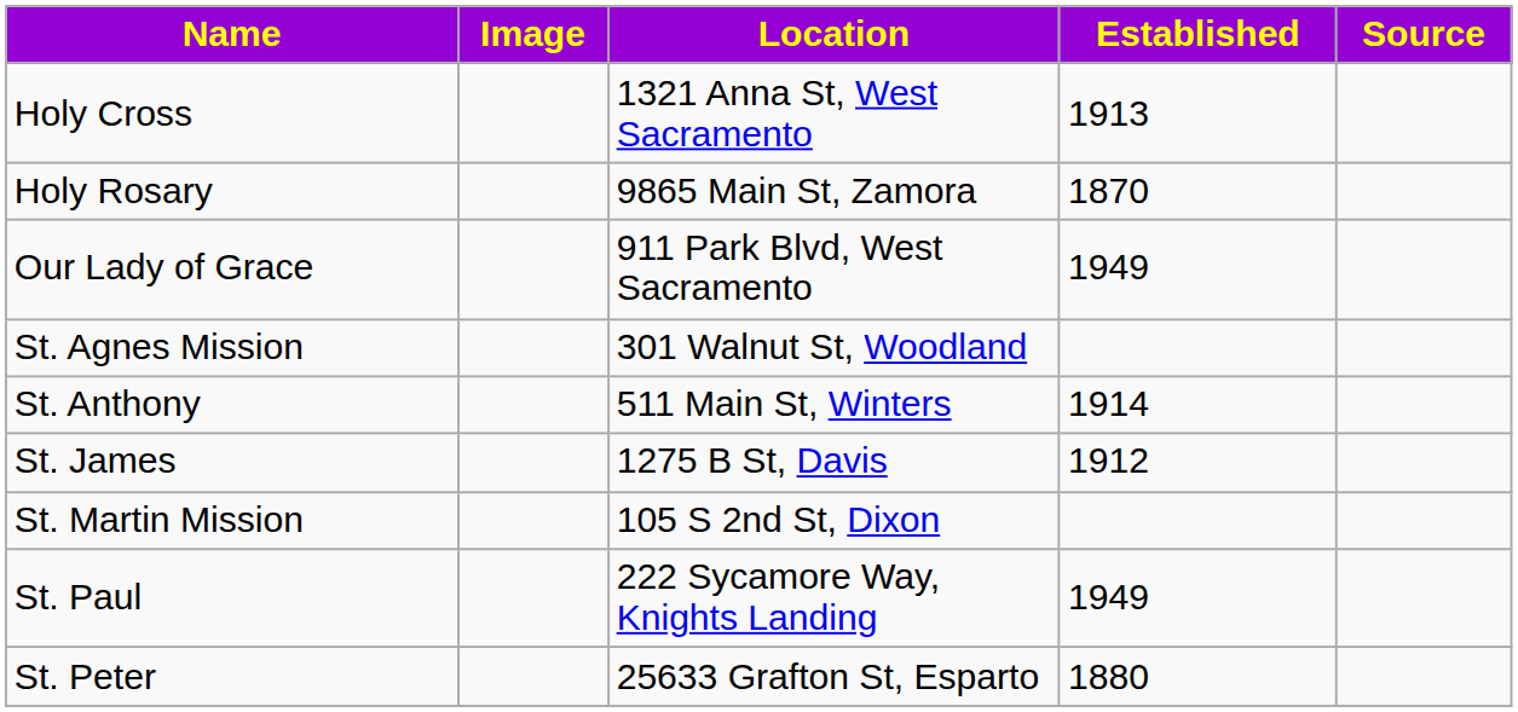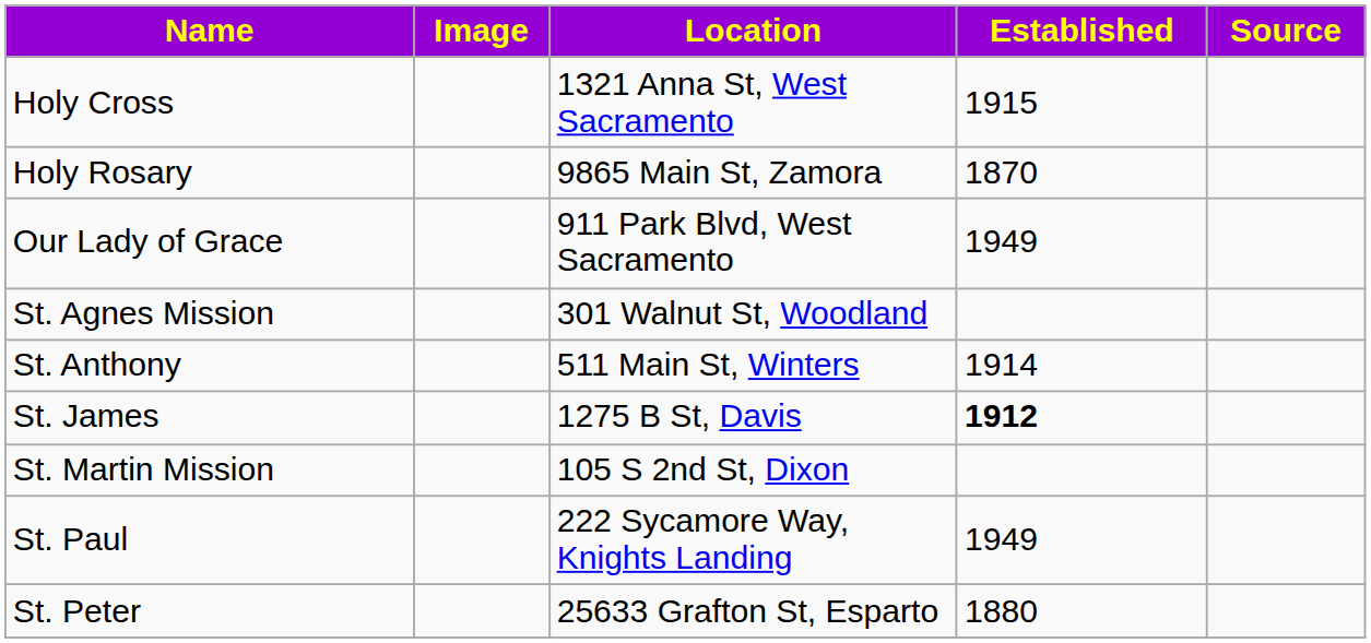 <table class="wikitable sortable" style="width:75%">
 <tr>
 <th style="background:darkviolet; color:yellow;" width="30%"><strong>Name</strong></th>
 <th style="background:darkviolet; color:yellow;" width="10%"><strong>Image</strong></th>
 <th style="background:darkviolet; color:yellow;" width="30%"><strong>Location</strong></th>
 <th style="background:darkviolet; color:yellow;" width="15"><strong>Established</strong></th>
 <th style="background:darkviolet; color:yellow;" width="15"><strong>Source</strong></th>
 </tr>
 <tr>
 <td>Holy Cross</td>
 <td></td>
 <td>1321 Anna St, <a href='#'>West Sacramento</a></td>
-<td>1913</td>
+<td>1915</td>
 <td></td>
 </tr>
 <tr>
 <td>Holy Rosary</td>
 <td></td>
 <td>9865 Main St, Zamora</td>
 <td>1870</td>
 <td></td>
 </tr>
 <tr>
 <td>Our Lady of Grace</td>
 <td></td>
 <td>911 Park Blvd, West Sacramento</td>
 <td>1949</td>
 <td></td>
 </tr>
 <tr>
 <td>St. Agnes Mission</td>
 <td></td>
 <td>301 Walnut St, <a href='#'>Woodland</a></td>
 <td></td>
 <td></td>
 </tr>
 <tr>
 <td>St. Anthony</td>
 <td></td>
 <td>511 Main St, <a href='#'>Winters</a></td>
 <td>1914</td>
 <td></td>
 </tr>
 <tr>
 <td>St. James</td>
 <td></td>
 <td>1275 B St, <a href='#'>Davis</a></td>
-<td>1912</td>
+<td><strong>1912</strong></td>
 <td></td>
 </tr>
 <tr>
 <td>St. Martin Mission</td>
 <td></td>
 <td>105 S 2nd St, <a href='#'>Dixon</a></td>
 <td></td>
 <td></td>
 </tr>
 <tr>
 <td>St. Paul</td>
 <td></td>
 <td>222 Sycamore Way, <a href='#'>Knights Landing</a></td>
 <td>1949</td>
 <td></td>
 </tr>
 <tr>
 <td>St. Peter</td>
 <td></td>
 <td>25633 Grafton St, Esparto</td>
 <td>1880</td>
 <td></td>
 </tr>
 </table>
